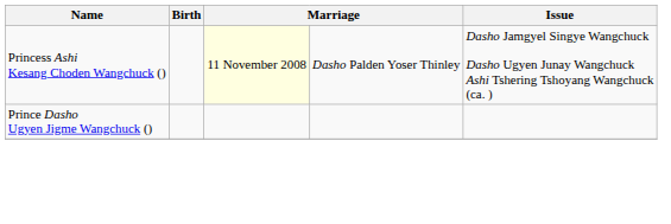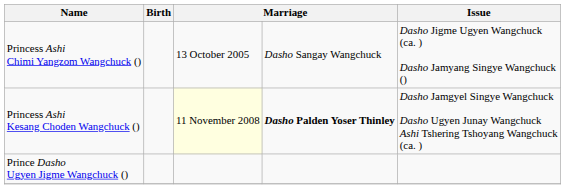 <table class="wikitable">
 <tr>
 <th>Name</th>
 <th>Birth</th>
 <th colspan=2>Marriage</th>
 <th>Issue</th>
 </tr>
 <tr>
+<td>Princess <em>Ashi</em><br> <a href='#'>Chimi Yangzom Wangchuck</a> ()</td>
+<td></td>
+<td>13 October 2005</td>
+<td><em>Dasho</em> Sangay Wangchuck</td>
+<td><em>Dasho</em> Jigme Ugyen Wangchuck<br> (ca. )<br><br><em>Dasho</em> Jamyang Singye Wangchuck<br> ()</td>
+</tr>
+<tr>
 <td>Princess <em>Ashi</em><br><a href='#'>Kesang Choden Wangchuck</a> ()</td>
 <td></td>
 <td style="background: lightyellow;">11 November 2008</td>
-<td><em>Dasho</em> Palden Yoser Thinley</td>
+<td><strong><em>Dasho</em> Palden Yoser Thinley</strong></td>
 <td><em>Dasho</em> Jamgyel Singye Wangchuck<br><br><em>Dasho</em> Ugyen Junay Wangchuck<br><em>Ashi</em> Tshering Tshoyang Wangchuck <br> (ca. )</td>
 </tr>
 <tr>
 <td>Prince <em>Dasho</em><br> <a href='#'>Ugyen Jigme Wangchuck</a> ()</td>
 <td></td>
 <td></td>
 <td></td>
 <td></td>
 </tr>
 <tr>
 </tr>
 </table>
